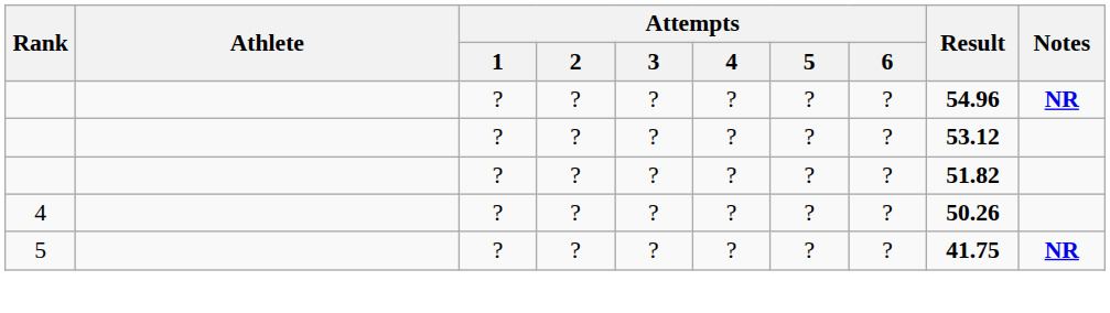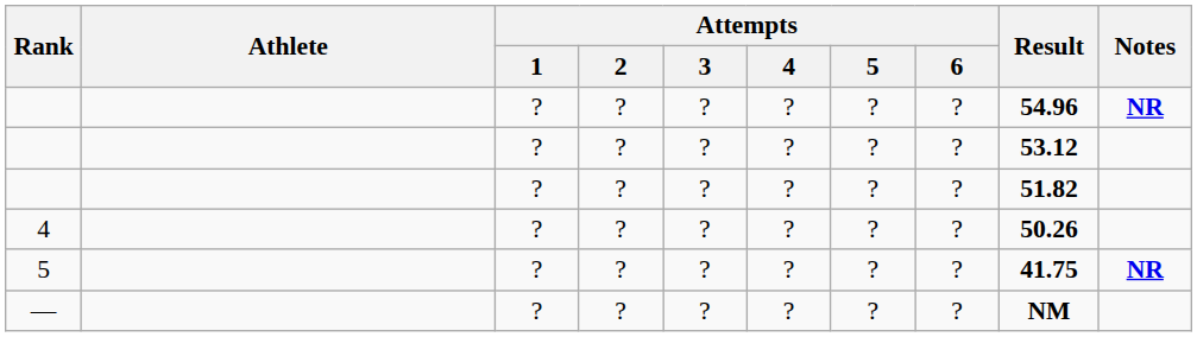 <table class="wikitable" style="text-align:center">
 <tr>
 <th rowspan=2 width=40>Rank</th>
 <th rowspan=2 width=250>Athlete</th>
 <th colspan=6>Attempts</th>
 <th rowspan=2 width=55>Result</th>
 <th rowspan=2 width=50>Notes</th>
 </tr>
 <tr>
 <th width=45>1</th>
 <th width=45>2</th>
 <th width=45>3</th>
 <th width=45>4</th>
 <th width=45>5</th>
 <th width=45>6</th>
 </tr>
 <tr>
 <td></td>
 <td align=left></td>
 <td>?</td>
 <td>?</td>
 <td>?</td>
 <td>?</td>
 <td>?</td>
 <td>?</td>
 <td><strong>54.96</strong></td>
 <td><strong><a href='#'>NR</a></strong></td>
 </tr>
 <tr>
 <td></td>
 <td align=left></td>
 <td>?</td>
 <td>?</td>
 <td>?</td>
 <td>?</td>
 <td>?</td>
 <td>?</td>
 <td><strong>53.12</strong></td>
 <td></td>
 </tr>
 <tr>
 <td></td>
 <td align=left></td>
 <td>?</td>
 <td>?</td>
 <td>?</td>
 <td>?</td>
 <td>?</td>
 <td>?</td>
 <td><strong>51.82</strong></td>
 <td></td>
 </tr>
 <tr>
 <td>4</td>
 <td align=left></td>
 <td>?</td>
 <td>?</td>
 <td>?</td>
 <td>?</td>
 <td>?</td>
 <td>?</td>
 <td><strong>50.26</strong></td>
 <td></td>
 </tr>
 <tr>
 <td>5</td>
 <td align=left></td>
 <td>?</td>
 <td>?</td>
 <td>?</td>
 <td>?</td>
 <td>?</td>
 <td>?</td>
 <td><strong>41.75</strong></td>
 <td><strong><a href='#'>NR</a></strong></td>
 </tr>
+<tr>
+<td>—</td>
+<td align=left></td>
+<td>?</td>
+<td>?</td>
+<td>?</td>
+<td>?</td>
+<td>?</td>
+<td>?</td>
+<td><strong>NM</strong></td>
+<td></td>
+</tr>
 </table>
